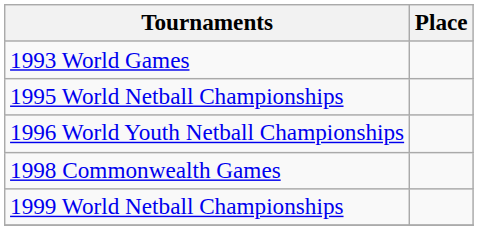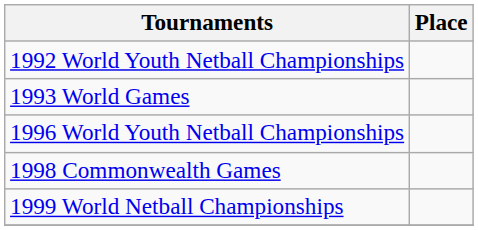 <table class="wikitable collapsible">
 <tr>
 <th>Tournaments</th>
 <th>Place</th>
 </tr>
 <tr>
-<td><a href='#'>1993 World Games</a></td>
+<td><a href='#'>1992 World Youth Netball Championships</a></td>
 <td></td>
 </tr>
 <tr>
-<td><a href='#'>1995 World Netball Championships</a></td>
+<td><a href='#'>1993 World Games</a></td>
 <td></td>
 </tr>
 <tr>
 <td><a href='#'>1996 World Youth Netball Championships</a></td>
 <td></td>
 </tr>
 <tr>
 <td><a href='#'>1998 Commonwealth Games</a></td>
 <td></td>
 </tr>
 <tr>
 <td><a href='#'>1999 World Netball Championships</a></td>
 <td></td>
 </tr>
 <tr>
 </tr>
 </table>
